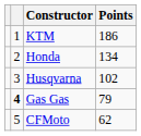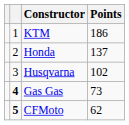 <table class="wikitable" style="font-size: 95%;">
 <tr>
 <th></th>
 <th></th>
 <th>Constructor</th>
 <th>Points</th>
 </tr>
 <tr>
 <td></td>
 <td align=center>1</td>
 <td> <a href='#'>KTM</a></td>
 <td align=left>186</td>
 </tr>
 <tr>
 <td></td>
 <td align=center>2</td>
 <td> <a href='#'>Honda</a></td>
-<td align=left>134</td>
+<td align=left>137</td>
 </tr>
 <tr>
 <td></td>
 <td align=center>3</td>
 <td> <a href='#'>Husqvarna</a></td>
 <td align=left>102</td>
 </tr>
 <tr>
 <td></td>
 <td align=center><strong>4</strong></td>
 <td> <a href='#'>Gas Gas</a></td>
-<td align=left>79</td>
+<td align=left>73</td>
 </tr>
 <tr>
 <td></td>
-<td align=center>5</td>
+<td align=center><strong>5</strong></td>
 <td> <a href='#'>CFMoto</a></td>
 <td align=left>62</td>
 </tr>
 </table>
